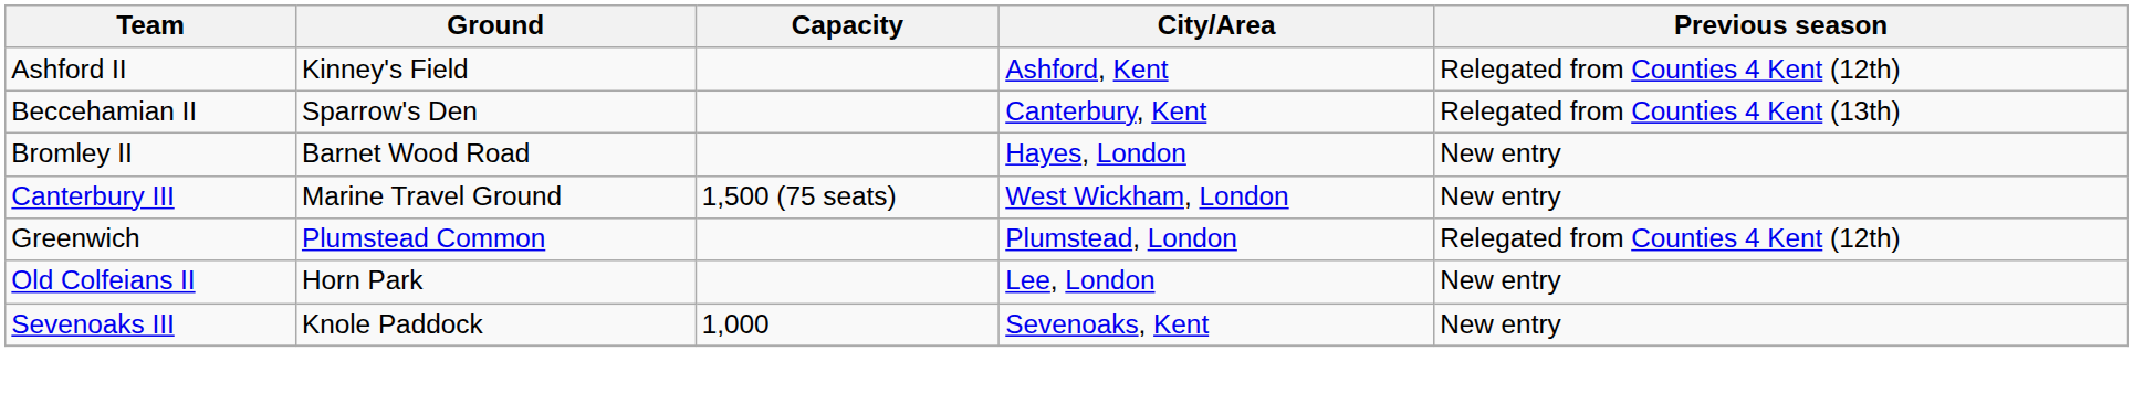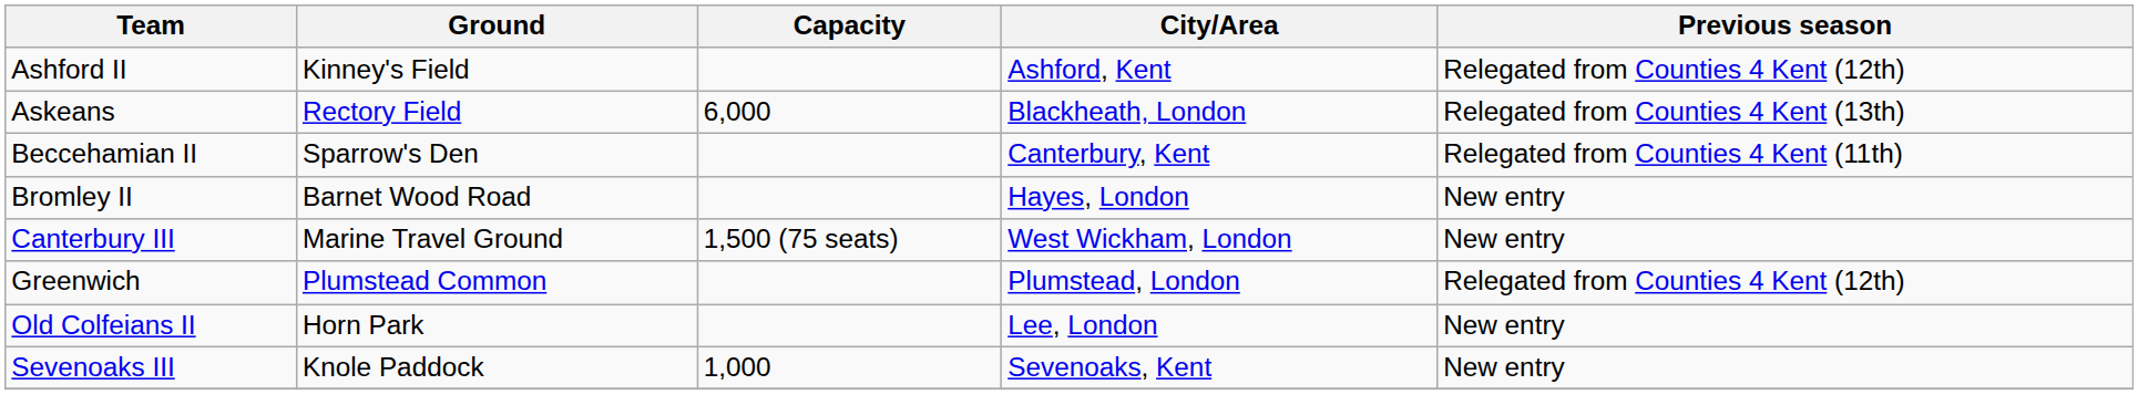 <table class="wikitable sortable" width=100%>
 <tr>
 <th>Team</th>
 <th>Ground</th>
 <th>Capacity</th>
 <th>City/Area</th>
 <th>Previous season</th>
 </tr>
 <tr>
 <td>Ashford II</td>
 <td>Kinney's Field</td>
 <td></td>
 <td><a href='#'>Ashford</a>, <a href='#'>Kent</a></td>
 <td>Relegated from <a href='#'>Counties 4 Kent</a> (12th)</td>
 </tr>
 <tr>
+<td>Askeans</td>
+<td><a href='#'>Rectory Field</a></td>
+<td>6,000</td>
+<td><a href='#'>Blackheath, London</a></td>
+<td>Relegated from <a href='#'>Counties 4 Kent</a> (13th)</td>
+</tr>
+<tr>
 <td>Beccehamian II</td>
 <td>Sparrow's Den</td>
 <td></td>
 <td><a href='#'>Canterbury</a>, <a href='#'>Kent</a></td>
-<td>Relegated from <a href='#'>Counties 4 Kent</a> (13th)</td>
+<td>Relegated from <a href='#'>Counties 4 Kent</a> (11th)</td>
 </tr>
 <tr>
 <td>Bromley II</td>
 <td>Barnet Wood Road</td>
 <td></td>
 <td><a href='#'>Hayes</a>, <a href='#'>London</a></td>
 <td>New entry</td>
 </tr>
 <tr>
 <td><a href='#'>Canterbury III</a></td>
 <td>Marine Travel Ground</td>
 <td>1,500 (75 seats)</td>
 <td><a href='#'>West Wickham</a>, <a href='#'>London</a></td>
 <td>New entry</td>
 </tr>
 <tr>
 <td>Greenwich</td>
 <td><a href='#'>Plumstead Common</a></td>
 <td></td>
 <td><a href='#'>Plumstead</a>, <a href='#'>London</a></td>
 <td>Relegated from <a href='#'>Counties 4 Kent</a> (12th)</td>
 </tr>
 <tr>
 <td><a href='#'>Old Colfeians II</a></td>
 <td>Horn Park</td>
 <td></td>
 <td><a href='#'>Lee</a>, <a href='#'>London</a></td>
 <td>New entry</td>
 </tr>
 <tr>
 <td><a href='#'>Sevenoaks III</a></td>
 <td>Knole Paddock</td>
 <td>1,000</td>
 <td><a href='#'>Sevenoaks</a>, <a href='#'>Kent</a></td>
 <td>New entry</td>
 </tr>
 <tr>
 </tr>
 </table>
